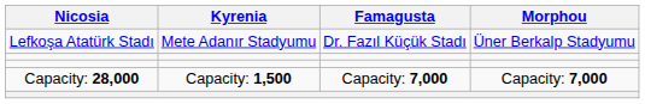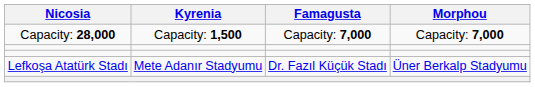 <table class="wikitable" style="margin:1em auto; text-align:center;">
 <tr>
 <th><a href='#'>Nicosia</a></th>
 <th><a href='#'>Kyrenia</a></th>
 <th><a href='#'>Famagusta</a></th>
 <th><a href='#'>Morphou</a></th>
 </tr>
 <tr>
-<td><a href='#'>Lefkoşa Atatürk Stadı</a></td>
-<td><a href='#'>Mete Adanır Stadyumu</a></td>
-<td><a href='#'>Dr. Fazıl Küçük Stadı</a></td>
-<td><a href='#'>Üner Berkalp Stadyumu</a></td>
+<td>Capacity: <strong>28,000</strong></td>
+<td>Capacity: <strong>1,500</strong></td>
+<td>Capacity: <strong>7,000</strong></td>
+<td>Capacity: <strong>7,000</strong></td>
 </tr>
 <tr>
 <td></td>
 <td></td>
 <td></td>
 <td></td>
 </tr>
 <tr>
 <td><small></small></td>
 <td><small></small></td>
 <td><small></small></td>
 <td><small></small></td>
 </tr>
 <tr>
-<td>Capacity: <strong>28,000</strong></td>
-<td>Capacity: <strong>1,500</strong></td>
-<td>Capacity: <strong>7,000</strong></td>
-<td>Capacity: <strong>7,000</strong></td>
+<td><a href='#'>Lefkoşa Atatürk Stadı</a></td>
+<td><a href='#'>Mete Adanır Stadyumu</a></td>
+<td><a href='#'>Dr. Fazıl Küçük Stadı</a></td>
+<td><a href='#'>Üner Berkalp Stadyumu</a></td>
 </tr>
 <tr>
 <th rowspan=15 colspan=4></th>
 </tr>
 </table>
